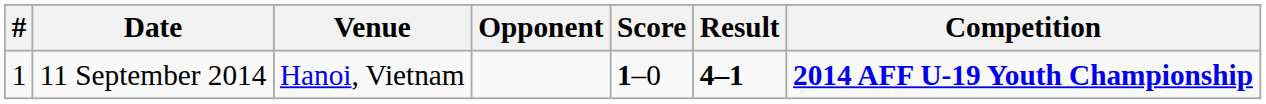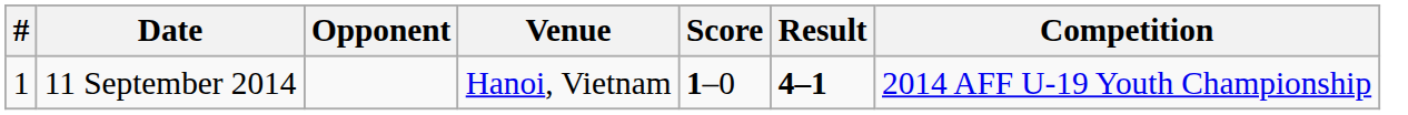 <table class="wikitable">
 <tr>
 <th>#</th>
 <th>Date</th>
+<th>Opponent</th>
 <th>Venue</th>
-<th>Opponent</th>
 <th>Score</th>
 <th>Result</th>
 <th>Competition</th>
 </tr>
 <tr>
 <td>1</td>
 <td>11 September 2014</td>
+<td></td>
 <td><a href='#'>Hanoi</a>, Vietnam</td>
-<td></td>
 <td><strong>1</strong>–0</td>
 <td><strong>4–1</strong></td>
-<td><strong><a href='#'>2014 AFF U-19 Youth Championship</a></strong></td>
+<td><a href='#'>2014 AFF U-19 Youth Championship</a></td>
 </tr>
 </table>
